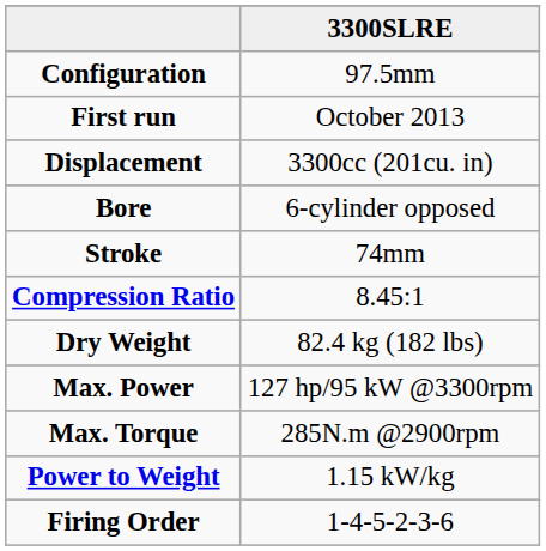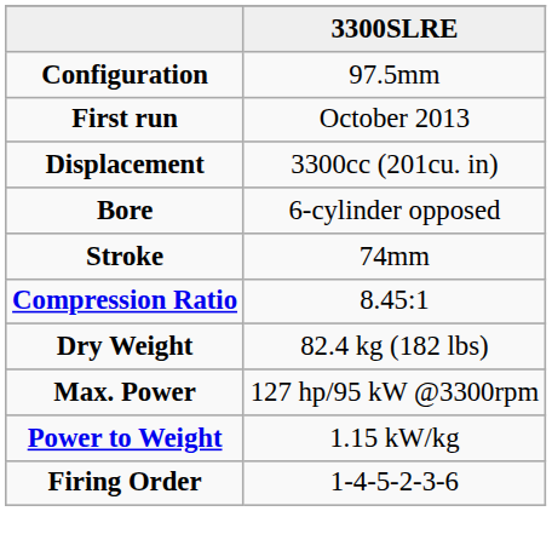 <table class="wikitable" style="text-align:center;font-size:90%;">
 <tr>
 </tr>
 <tr style="background-color:#efefef">
 <td></td>
 <td><strong>3300SLRE</strong></td>
 </tr>
 <tr>
 <td><strong>Configuration</strong></td>
 <td>97.5mm</td>
 </tr>
 <tr>
 <td><strong>First run</strong></td>
 <td>October 2013</td>
 </tr>
 <tr>
 <td><strong>Displacement</strong></td>
 <td>3300cc (201cu. in)</td>
 </tr>
 <tr>
 <td><strong>Bore</strong></td>
 <td>6-cylinder opposed</td>
 </tr>
 <tr>
 <td><strong>Stroke</strong></td>
 <td>74mm</td>
 </tr>
 <tr>
 <td><strong><a href='#'>Compression Ratio</a></strong></td>
 <td>8.45:1</td>
 </tr>
 <tr>
 <td><strong>Dry Weight</strong></td>
 <td>82.4 kg (182 lbs)</td>
 </tr>
 <tr>
 <td><strong>Max. Power</strong></td>
 <td>127 hp/95 kW @3300rpm</td>
 </tr>
 <tr>
-<td><strong>Max. Torque</strong></td>
-<td>285N.m @2900rpm</td>
-</tr>
-<tr>
 <td><strong><a href='#'>Power to Weight</a></strong></td>
 <td>1.15 kW/kg</td>
 </tr>
 <tr>
 <td><strong>Firing Order</strong></td>
 <td>1-4-5-2-3-6</td>
 </tr>
 </table>
